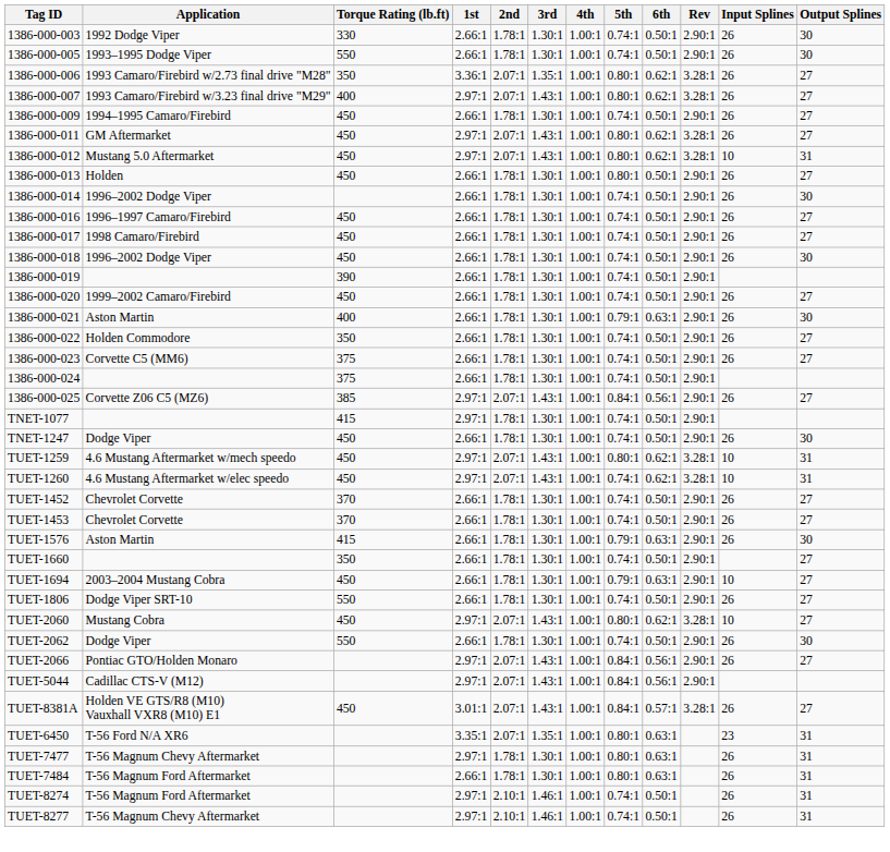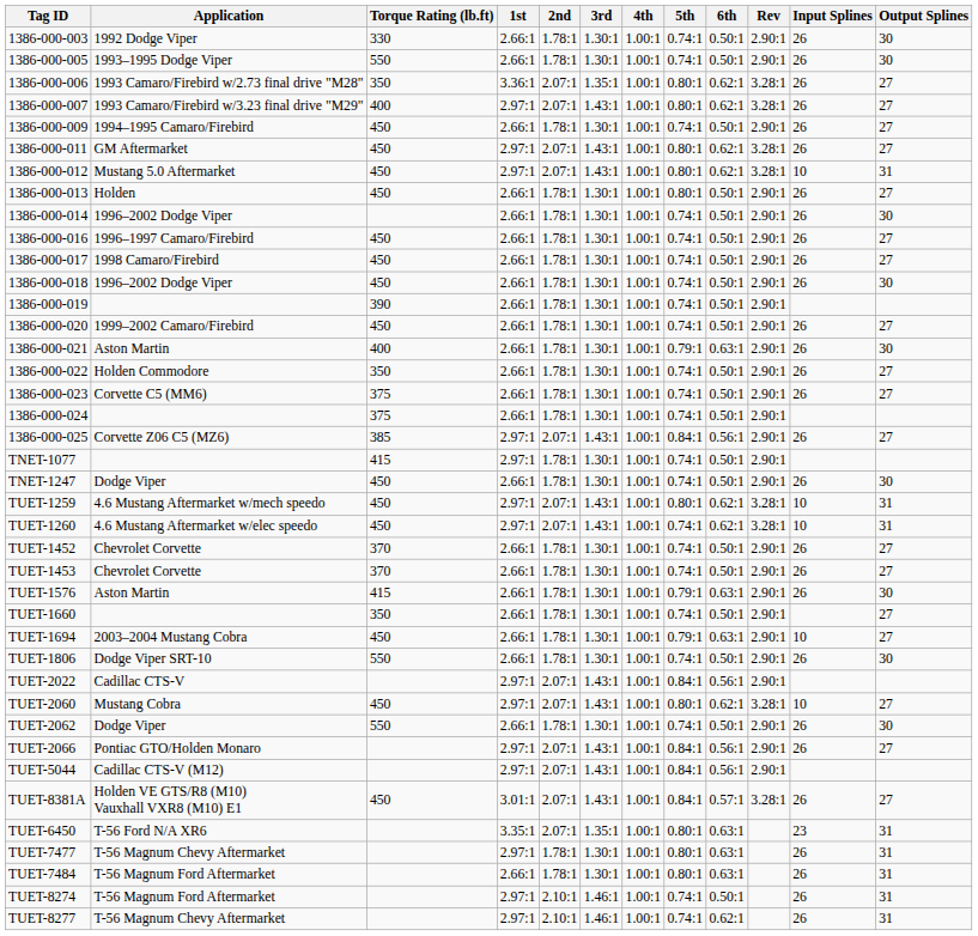 <table class=wikitable>
 <tr>
 <th>Tag ID</th>
 <th>Application</th>
 <th>Torque Rating (lb.ft)</th>
 <th>1st</th>
 <th>2nd</th>
 <th>3rd</th>
 <th>4th</th>
 <th>5th</th>
 <th>6th</th>
 <th>Rev</th>
 <th>Input Splines</th>
 <th>Output Splines</th>
 </tr>
 <tr>
 <td>1386-000-003</td>
 <td>1992 Dodge Viper</td>
 <td>330</td>
 <td>2.66:1</td>
 <td>1.78:1</td>
 <td>1.30:1</td>
 <td>1.00:1</td>
 <td>0.74:1</td>
 <td>0.50:1</td>
 <td>2.90:1</td>
 <td>26</td>
 <td>30</td>
 </tr>
 <tr>
 <td>1386-000-005</td>
 <td>1993–1995 Dodge Viper</td>
 <td>550</td>
 <td>2.66:1</td>
 <td>1.78:1</td>
 <td>1.30:1</td>
 <td>1.00:1</td>
 <td>0.74:1</td>
 <td>0.50:1</td>
 <td>2.90:1</td>
 <td>26</td>
 <td>30</td>
 </tr>
 <tr>
 <td>1386-000-006</td>
 <td>1993 Camaro/Firebird w/2.73 final drive "M28"</td>
 <td>350</td>
 <td>3.36:1</td>
 <td>2.07:1</td>
 <td>1.35:1</td>
 <td>1.00:1</td>
 <td>0.80:1</td>
 <td>0.62:1</td>
 <td>3.28:1</td>
 <td>26</td>
 <td>27</td>
 </tr>
 <tr>
 <td>1386-000-007</td>
 <td>1993 Camaro/Firebird w/3.23 final drive "M29"</td>
 <td>400</td>
 <td>2.97:1</td>
 <td>2.07:1</td>
 <td>1.43:1</td>
 <td>1.00:1</td>
 <td>0.80:1</td>
 <td>0.62:1</td>
 <td>3.28:1</td>
 <td>26</td>
 <td>27</td>
 </tr>
 <tr>
 <td>1386-000-009</td>
 <td>1994–1995 Camaro/Firebird</td>
 <td>450</td>
 <td>2.66:1</td>
 <td>1.78:1</td>
 <td>1.30:1</td>
 <td>1.00:1</td>
 <td>0.74:1</td>
 <td>0.50:1</td>
 <td>2.90:1</td>
 <td>26</td>
 <td>27</td>
 </tr>
 <tr>
 <td>1386-000-011</td>
 <td>GM Aftermarket</td>
 <td>450</td>
 <td>2.97:1</td>
 <td>2.07:1</td>
 <td>1.43:1</td>
 <td>1.00:1</td>
 <td>0.80:1</td>
 <td>0.62:1</td>
 <td>3.28:1</td>
 <td>26</td>
 <td>27</td>
 </tr>
 <tr>
 <td>1386-000-012</td>
 <td>Mustang 5.0 Aftermarket</td>
 <td>450</td>
 <td>2.97:1</td>
 <td>2.07:1</td>
 <td>1.43:1</td>
 <td>1.00:1</td>
 <td>0.80:1</td>
 <td>0.62:1</td>
 <td>3.28:1</td>
 <td>10</td>
 <td>31</td>
 </tr>
 <tr>
 <td>1386-000-013</td>
 <td>Holden</td>
 <td>450</td>
 <td>2.66:1</td>
 <td>1.78:1</td>
 <td>1.30:1</td>
 <td>1.00:1</td>
 <td>0.80:1</td>
 <td>0.50:1</td>
 <td>2.90:1</td>
 <td>26</td>
 <td>27</td>
 </tr>
 <tr>
 <td>1386-000-014</td>
 <td>1996–2002 Dodge Viper</td>
 <td></td>
 <td>2.66:1</td>
 <td>1.78:1</td>
 <td>1.30:1</td>
 <td>1.00:1</td>
 <td>0.74:1</td>
 <td>0.50:1</td>
 <td>2.90:1</td>
 <td>26</td>
 <td>30</td>
 </tr>
 <tr>
 <td>1386-000-016</td>
 <td>1996–1997 Camaro/Firebird</td>
 <td>450</td>
 <td>2.66:1</td>
 <td>1.78:1</td>
 <td>1.30:1</td>
 <td>1.00:1</td>
 <td>0.74:1</td>
 <td>0.50:1</td>
 <td>2.90:1</td>
 <td>26</td>
 <td>27</td>
 </tr>
 <tr>
 <td>1386-000-017</td>
 <td>1998 Camaro/Firebird</td>
 <td>450</td>
 <td>2.66:1</td>
 <td>1.78:1</td>
 <td>1.30:1</td>
 <td>1.00:1</td>
 <td>0.74:1</td>
 <td>0.50:1</td>
 <td>2.90:1</td>
 <td>26</td>
 <td>27</td>
 </tr>
 <tr>
 <td>1386-000-018</td>
 <td>1996–2002 Dodge Viper</td>
 <td>450</td>
 <td>2.66:1</td>
 <td>1.78:1</td>
 <td>1.30:1</td>
 <td>1.00:1</td>
 <td>0.74:1</td>
 <td>0.50:1</td>
 <td>2.90:1</td>
 <td>26</td>
 <td>30</td>
 </tr>
 <tr>
 <td>1386-000-019</td>
 <td></td>
 <td>390</td>
 <td>2.66:1</td>
 <td>1.78:1</td>
 <td>1.30:1</td>
 <td>1.00:1</td>
 <td>0.74:1</td>
 <td>0.50:1</td>
 <td>2.90:1</td>
 <td></td>
 <td></td>
 </tr>
 <tr>
 <td>1386-000-020</td>
 <td>1999–2002 Camaro/Firebird</td>
 <td>450</td>
 <td>2.66:1</td>
 <td>1.78:1</td>
 <td>1.30:1</td>
 <td>1.00:1</td>
 <td>0.74:1</td>
 <td>0.50:1</td>
 <td>2.90:1</td>
 <td>26</td>
 <td>27</td>
 </tr>
 <tr>
 <td>1386-000-021</td>
 <td>Aston Martin</td>
 <td>400</td>
 <td>2.66:1</td>
 <td>1.78:1</td>
 <td>1.30:1</td>
 <td>1.00:1</td>
 <td>0.79:1</td>
 <td>0.63:1</td>
 <td>2.90:1</td>
 <td>26</td>
 <td>30</td>
 </tr>
 <tr>
 <td>1386-000-022</td>
 <td>Holden Commodore</td>
 <td>350</td>
 <td>2.66:1</td>
 <td>1.78:1</td>
 <td>1.30:1</td>
 <td>1.00:1</td>
 <td>0.74:1</td>
 <td>0.50:1</td>
 <td>2.90:1</td>
 <td>26</td>
 <td>27</td>
 </tr>
 <tr>
 <td>1386-000-023</td>
 <td>Corvette C5 (MM6)</td>
 <td>375</td>
 <td>2.66:1</td>
 <td>1.78:1</td>
 <td>1.30:1</td>
 <td>1.00:1</td>
 <td>0.74:1</td>
 <td>0.50:1</td>
 <td>2.90:1</td>
 <td>26</td>
 <td>27</td>
 </tr>
 <tr>
 <td>1386-000-024</td>
 <td></td>
 <td>375</td>
 <td>2.66:1</td>
 <td>1.78:1</td>
 <td>1.30:1</td>
 <td>1.00:1</td>
 <td>0.74:1</td>
 <td>0.50:1</td>
 <td>2.90:1</td>
 <td></td>
 <td></td>
 </tr>
 <tr>
 <td>1386-000-025</td>
 <td>Corvette Z06 C5 (MZ6)</td>
 <td>385</td>
 <td>2.97:1</td>
 <td>2.07:1</td>
 <td>1.43:1</td>
 <td>1.00:1</td>
 <td>0.84:1</td>
 <td>0.56:1</td>
 <td>2.90:1</td>
 <td>26</td>
 <td>27</td>
 </tr>
 <tr>
 <td>TNET-1077</td>
 <td></td>
 <td>415</td>
 <td>2.97:1</td>
 <td>1.78:1</td>
 <td>1.30:1</td>
 <td>1.00:1</td>
 <td>0.74:1</td>
 <td>0.50:1</td>
 <td>2.90:1</td>
 <td></td>
 <td></td>
 </tr>
 <tr>
 <td>TNET-1247</td>
 <td>Dodge Viper</td>
 <td>450</td>
 <td>2.66:1</td>
 <td>1.78:1</td>
 <td>1.30:1</td>
 <td>1.00:1</td>
 <td>0.74:1</td>
 <td>0.50:1</td>
 <td>2.90:1</td>
 <td>26</td>
 <td>30</td>
 </tr>
 <tr>
 <td>TUET-1259</td>
 <td>4.6 Mustang Aftermarket w/mech speedo</td>
 <td>450</td>
 <td>2.97:1</td>
 <td>2.07:1</td>
 <td>1.43:1</td>
 <td>1.00:1</td>
 <td>0.80:1</td>
 <td>0.62:1</td>
 <td>3.28:1</td>
 <td>10</td>
 <td>31</td>
 </tr>
 <tr>
 <td>TUET-1260</td>
 <td>4.6 Mustang Aftermarket w/elec speedo</td>
 <td>450</td>
 <td>2.97:1</td>
 <td>2.07:1</td>
 <td>1.43:1</td>
 <td>1.00:1</td>
 <td>0.74:1</td>
 <td>0.62:1</td>
 <td>3.28:1</td>
 <td>10</td>
 <td>31</td>
 </tr>
 <tr>
 <td>TUET-1452</td>
 <td>Chevrolet Corvette</td>
 <td>370</td>
 <td>2.66:1</td>
 <td>1.78:1</td>
 <td>1.30:1</td>
 <td>1.00:1</td>
 <td>0.74:1</td>
 <td>0.50:1</td>
 <td>2.90:1</td>
 <td>26</td>
 <td>27</td>
 </tr>
 <tr>
 <td>TUET-1453</td>
 <td>Chevrolet Corvette</td>
 <td>370</td>
 <td>2.66:1</td>
 <td>1.78:1</td>
 <td>1.30:1</td>
 <td>1.00:1</td>
 <td>0.74:1</td>
 <td>0.50:1</td>
 <td>2.90:1</td>
 <td>26</td>
 <td>27</td>
 </tr>
 <tr>
 <td>TUET-1576</td>
 <td>Aston Martin</td>
 <td>415</td>
 <td>2.66:1</td>
 <td>1.78:1</td>
 <td>1.30:1</td>
 <td>1.00:1</td>
 <td>0.79:1</td>
 <td>0.63:1</td>
 <td>2.90:1</td>
 <td>26</td>
 <td>30</td>
 </tr>
 <tr>
 <td>TUET-1660</td>
 <td></td>
 <td>350</td>
 <td>2.66:1</td>
 <td>1.78:1</td>
 <td>1.30:1</td>
 <td>1.00:1</td>
 <td>0.74:1</td>
 <td>0.50:1</td>
 <td>2.90:1</td>
 <td></td>
 <td>27</td>
 </tr>
 <tr>
 <td>TUET-1694</td>
 <td>2003–2004 Mustang Cobra</td>
 <td>450</td>
 <td>2.66:1</td>
 <td>1.78:1</td>
 <td>1.30:1</td>
 <td>1.00:1</td>
 <td>0.79:1</td>
 <td>0.63:1</td>
 <td>2.90:1</td>
 <td>10</td>
 <td>27</td>
 </tr>
 <tr>
 <td>TUET-1806</td>
 <td>Dodge Viper SRT-10</td>
 <td>550</td>
 <td>2.66:1</td>
 <td>1.78:1</td>
 <td>1.30:1</td>
 <td>1.00:1</td>
 <td>0.74:1</td>
 <td>0.50:1</td>
 <td>2.90:1</td>
 <td>26</td>
-<td>27</td>
+<td>30</td>
+</tr>
+<tr>
+<td>TUET-2022</td>
+<td>Cadillac CTS-V</td>
+<td></td>
+<td>2.97:1</td>
+<td>2.07:1</td>
+<td>1.43:1</td>
+<td>1.00:1</td>
+<td>0.84:1</td>
+<td>0.56:1</td>
+<td>2.90:1</td>
+<td></td>
+<td></td>
 </tr>
 <tr>
 <td>TUET-2060</td>
 <td>Mustang Cobra</td>
 <td>450</td>
 <td>2.97:1</td>
 <td>2.07:1</td>
 <td>1.43:1</td>
 <td>1.00:1</td>
 <td>0.80:1</td>
 <td>0.62:1</td>
 <td>3.28:1</td>
 <td>10</td>
 <td>27</td>
 </tr>
 <tr>
 <td>TUET-2062</td>
 <td>Dodge Viper</td>
 <td>550</td>
 <td>2.66:1</td>
 <td>1.78:1</td>
 <td>1.30:1</td>
 <td>1.00:1</td>
 <td>0.74:1</td>
 <td>0.50:1</td>
 <td>2.90:1</td>
 <td>26</td>
 <td>30</td>
 </tr>
 <tr>
 <td>TUET-2066</td>
 <td>Pontiac GTO/Holden Monaro</td>
 <td></td>
 <td>2.97:1</td>
 <td>2.07:1</td>
 <td>1.43:1</td>
 <td>1.00:1</td>
 <td>0.84:1</td>
 <td>0.56:1</td>
 <td>2.90:1</td>
 <td>26</td>
 <td>27</td>
 </tr>
 <tr>
 <td>TUET-5044</td>
 <td>Cadillac CTS-V (M12)</td>
 <td></td>
 <td>2.97:1</td>
 <td>2.07:1</td>
 <td>1.43:1</td>
 <td>1.00:1</td>
 <td>0.84:1</td>
 <td>0.56:1</td>
 <td>2.90:1</td>
 <td></td>
 <td></td>
 </tr>
 <tr>
 <td>TUET-8381A</td>
 <td>Holden VE GTS/R8 (M10)<br>Vauxhall VXR8 (M10) E1</td>
 <td>450</td>
 <td>3.01:1</td>
 <td>2.07:1</td>
 <td>1.43:1</td>
 <td>1.00:1</td>
 <td>0.84:1</td>
 <td>0.57:1</td>
 <td>3.28:1</td>
 <td>26</td>
 <td>27</td>
 </tr>
 <tr>
 <td>TUET-6450</td>
 <td>T-56 Ford N/A XR6</td>
 <td></td>
 <td>3.35:1</td>
 <td>2.07:1</td>
 <td>1.35:1</td>
 <td>1.00:1</td>
 <td>0.80:1</td>
 <td>0.63:1</td>
 <td></td>
 <td>23</td>
 <td>31</td>
 </tr>
 <tr>
 <td>TUET-7477</td>
 <td>T-56 Magnum Chevy Aftermarket</td>
 <td></td>
 <td>2.97:1</td>
 <td>1.78:1</td>
 <td>1.30:1</td>
 <td>1.00:1</td>
 <td>0.80:1</td>
 <td>0.63:1</td>
 <td></td>
 <td>26</td>
 <td>31</td>
 </tr>
 <tr>
 <td>TUET-7484</td>
 <td>T-56 Magnum Ford Aftermarket</td>
 <td></td>
 <td>2.66:1</td>
 <td>1.78:1</td>
 <td>1.30:1</td>
 <td>1.00:1</td>
 <td>0.80:1</td>
 <td>0.63:1</td>
 <td></td>
 <td>26</td>
 <td>31</td>
 </tr>
 <tr>
 <td>TUET-8274</td>
 <td>T-56 Magnum Ford Aftermarket</td>
 <td></td>
 <td>2.97:1</td>
 <td>2.10:1</td>
 <td>1.46:1</td>
 <td>1.00:1</td>
 <td>0.74:1</td>
 <td>0.50:1</td>
 <td></td>
 <td>26</td>
 <td>31</td>
 </tr>
 <tr>
 <td>TUET-8277</td>
 <td>T-56 Magnum Chevy Aftermarket</td>
 <td></td>
 <td>2.97:1</td>
 <td>2.10:1</td>
 <td>1.46:1</td>
 <td>1.00:1</td>
 <td>0.74:1</td>
-<td>0.50:1</td>
+<td>0.62:1</td>
 <td></td>
 <td>26</td>
 <td>31</td>
 </tr>
 </table>
